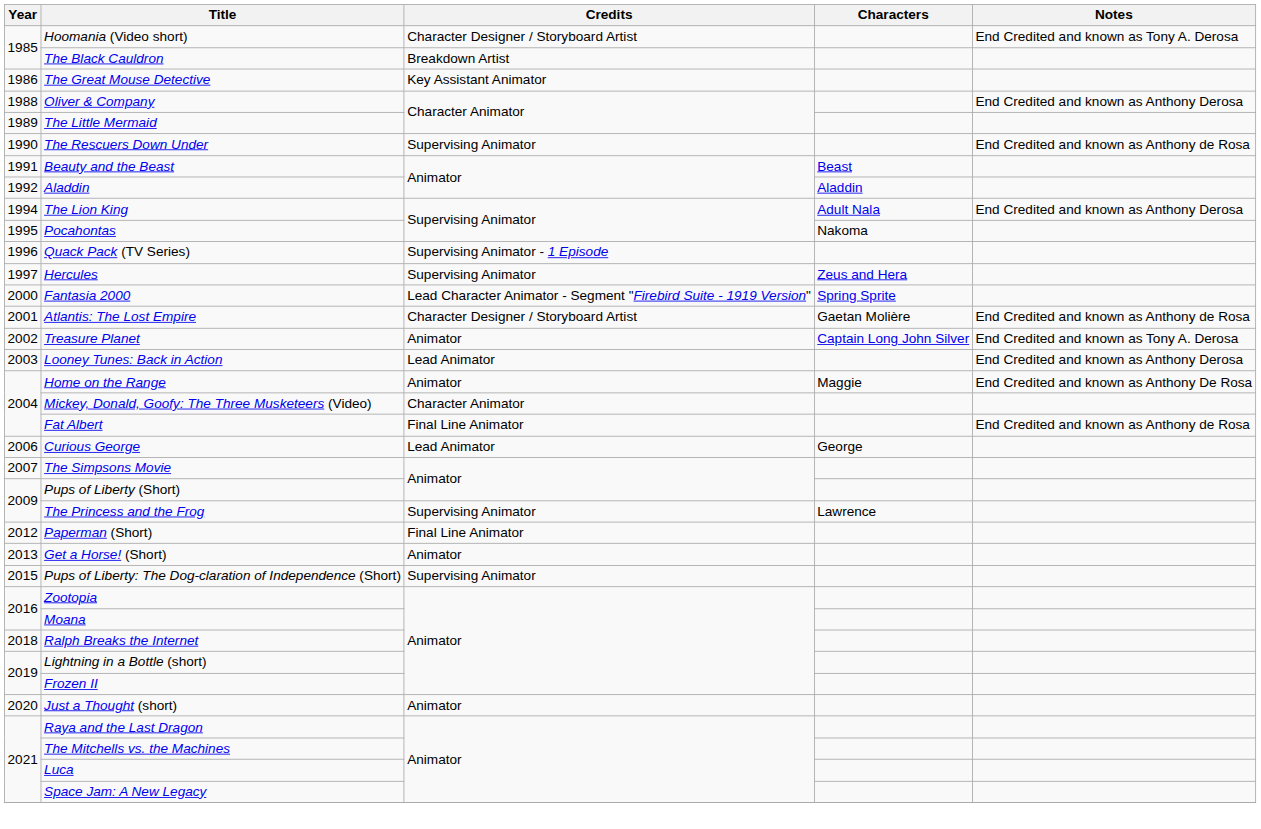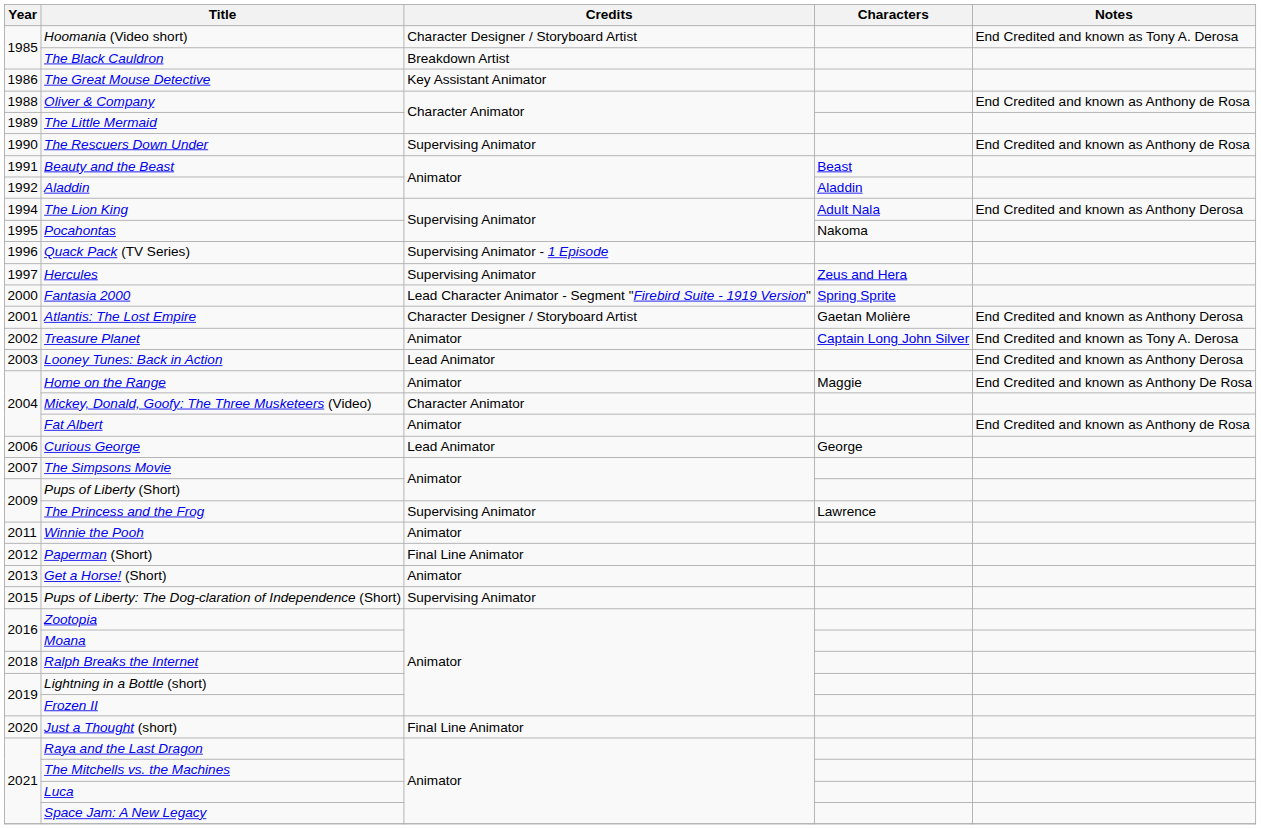 <table class="wikitable sortable">
 <tr>
 <th>Year</th>
 <th>Title</th>
 <th>Credits</th>
 <th>Characters</th>
 <th>Notes</th>
 </tr>
 <tr>
 <td rowspan="2">1985</td>
 <td><em>Hoomania</em> (Video short)</td>
 <td>Character Designer / Storyboard Artist</td>
 <td></td>
 <td>End Credited and known as Tony A. Derosa</td>
 </tr>
 <tr>
 <td><em><a href='#'>The Black Cauldron</a></em></td>
 <td>Breakdown Artist</td>
 <td></td>
 <td></td>
 </tr>
 <tr>
 <td>1986</td>
 <td><em><a href='#'>The Great Mouse Detective</a></em></td>
 <td>Key Assistant Animator</td>
 <td></td>
 <td></td>
 </tr>
 <tr>
 <td>1988</td>
 <td><em><a href='#'>Oliver & Company</a></em></td>
 <td rowspan="2">Character Animator</td>
 <td></td>
-<td>End Credited and known as Anthony Derosa</td>
+<td>End Credited and known as Anthony de Rosa</td>
 </tr>
 <tr>
 <td>1989</td>
 <td><em><a href='#'>The Little Mermaid</a></em></td>
 <td></td>
 <td></td>
 </tr>
 <tr>
 <td>1990</td>
 <td><em><a href='#'>The Rescuers Down Under</a></em></td>
 <td>Supervising Animator</td>
 <td></td>
 <td>End Credited and known as Anthony de Rosa</td>
 </tr>
 <tr>
 <td>1991</td>
 <td><em><a href='#'>Beauty and the Beast</a></em></td>
 <td rowspan="2">Animator</td>
 <td><a href='#'>Beast</a></td>
 <td></td>
 </tr>
 <tr>
 <td>1992</td>
 <td><em><a href='#'>Aladdin</a></em></td>
 <td><a href='#'>Aladdin</a></td>
 <td></td>
 </tr>
 <tr>
 <td>1994</td>
 <td><em><a href='#'>The Lion King</a></em></td>
 <td rowspan="2">Supervising Animator</td>
 <td><a href='#'>Adult Nala</a></td>
 <td>End Credited and known as Anthony Derosa</td>
 </tr>
 <tr>
 <td>1995</td>
 <td><em><a href='#'>Pocahontas</a></em></td>
 <td>Nakoma</td>
 <td></td>
 </tr>
 <tr>
 <td>1996</td>
 <td><em><a href='#'>Quack Pack</a></em> (TV Series)</td>
 <td>Supervising Animator - <em><a href='#'>1 Episode</a></em></td>
 <td></td>
 <td></td>
 </tr>
 <tr>
 <td>1997</td>
 <td><em><a href='#'>Hercules</a></em></td>
 <td>Supervising Animator</td>
 <td><a href='#'>Zeus and Hera</a></td>
 <td></td>
 </tr>
 <tr>
 <td>2000</td>
 <td><em><a href='#'>Fantasia 2000</a></em></td>
 <td>Lead Character Animator - Segment "<em><a href='#'>Firebird Suite - 1919 Version</a></em>"</td>
 <td><a href='#'>Spring Sprite</a></td>
 <td></td>
 </tr>
 <tr>
 <td>2001</td>
 <td><em><a href='#'>Atlantis: The Lost Empire</a></em></td>
 <td>Character Designer / Storyboard Artist</td>
 <td>Gaetan Molière</td>
-<td>End Credited and known as Anthony de Rosa</td>
+<td>End Credited and known as Anthony Derosa</td>
 </tr>
 <tr>
 <td>2002</td>
 <td><em><a href='#'>Treasure Planet</a></em></td>
 <td>Animator</td>
 <td><a href='#'>Captain Long John Silver</a></td>
 <td>End Credited and known as Tony A. Derosa</td>
 </tr>
 <tr>
 <td>2003</td>
 <td><em><a href='#'>Looney Tunes: Back in Action</a></em></td>
 <td>Lead Animator</td>
 <td></td>
 <td>End Credited and known as Anthony Derosa</td>
 </tr>
 <tr>
 <td rowspan="3">2004</td>
 <td><em><a href='#'>Home on the Range</a></em></td>
 <td>Animator</td>
 <td>Maggie</td>
 <td>End Credited and known as Anthony De Rosa</td>
 </tr>
 <tr>
 <td><em><a href='#'>Mickey, Donald, Goofy: The Three Musketeers</a></em> (Video)</td>
 <td>Character Animator</td>
 <td></td>
 <td></td>
 </tr>
 <tr>
 <td><em><a href='#'>Fat Albert</a></em></td>
-<td>Final Line Animator</td>
+<td>Animator</td>
 <td></td>
 <td>End Credited and known as Anthony de Rosa</td>
 </tr>
 <tr>
 <td>2006</td>
 <td><em><a href='#'>Curious George</a></em></td>
 <td>Lead Animator</td>
 <td>George</td>
 <td></td>
 </tr>
 <tr>
 <td>2007</td>
 <td><em><a href='#'>The Simpsons Movie</a></em></td>
 <td rowspan="2">Animator</td>
 <td></td>
 <td></td>
 </tr>
 <tr>
 <td rowspan="2">2009</td>
 <td><em>Pups of Liberty</em> (Short)</td>
 <td></td>
 <td></td>
 </tr>
 <tr>
 <td><em><a href='#'>The Princess and the Frog</a></em></td>
 <td>Supervising Animator</td>
 <td>Lawrence</td>
+<td></td>
+</tr>
+<tr>
+<td>2011</td>
+<td><em><a href='#'>Winnie the Pooh</a></em></td>
+<td>Animator</td>
+<td></td>
 <td></td>
 </tr>
 <tr>
 <td>2012</td>
 <td><em><a href='#'>Paperman</a></em> (Short)</td>
 <td>Final Line Animator</td>
 <td></td>
 <td></td>
 </tr>
 <tr>
 <td>2013</td>
 <td><em><a href='#'>Get a Horse!</a></em> (Short)</td>
 <td>Animator</td>
 <td></td>
 <td></td>
 </tr>
 <tr>
 <td>2015</td>
 <td><em>Pups of Liberty: The Dog-claration of Independence</em> (Short)</td>
 <td>Supervising Animator</td>
 <td></td>
 <td></td>
 </tr>
 <tr>
 <td rowspan="2">2016</td>
 <td><em><a href='#'>Zootopia</a></em></td>
 <td rowspan="5">Animator</td>
 <td></td>
 <td></td>
 </tr>
 <tr>
 <td><em><a href='#'>Moana</a></em></td>
 <td></td>
 <td></td>
 </tr>
 <tr>
 <td>2018</td>
 <td><em><a href='#'>Ralph Breaks the Internet</a></em></td>
 <td></td>
 <td></td>
 </tr>
 <tr>
 <td rowspan="2">2019</td>
 <td><em>Lightning in a Bottle</em> (short)</td>
 <td></td>
 <td></td>
 </tr>
 <tr>
 <td><em><a href='#'>Frozen II</a></em></td>
 <td></td>
 <td></td>
 </tr>
 <tr>
 <td>2020</td>
 <td><em><a href='#'>Just a Thought</a></em> (short)</td>
-<td>Animator</td>
+<td>Final Line Animator</td>
 <td></td>
 <td></td>
 </tr>
 <tr>
 <td rowspan="4">2021</td>
 <td><em><a href='#'>Raya and the Last Dragon</a></em></td>
 <td rowspan="4">Animator</td>
 <td></td>
 <td></td>
 </tr>
 <tr>
 <td><em><a href='#'>The Mitchells vs. the Machines</a></em></td>
 <td></td>
 <td></td>
 </tr>
 <tr>
 <td><em><a href='#'>Luca</a></em></td>
 <td></td>
 <td></td>
 </tr>
 <tr>
 <td><em><a href='#'>Space Jam: A New Legacy</a></em></td>
 <td></td>
 <td></td>
 </tr>
 <tr>
 </tr>
 </table>
